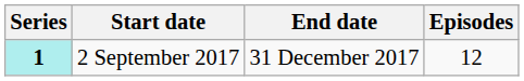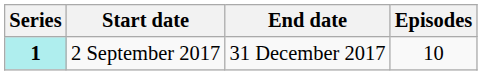 <table class="wikitable" style="text-align:center;">
 <tr>
 <th>Series</th>
 <th>Start date</th>
 <th>End date</th>
 <th>Episodes</th>
 </tr>
 <tr>
 <td style="background: paleturquoise;"><strong>1</strong></td>
 <td>2 September 2017</td>
 <td>31 December 2017</td>
-<td>12</td>
+<td>10</td>
 </tr>
 </table>
